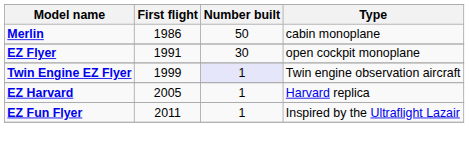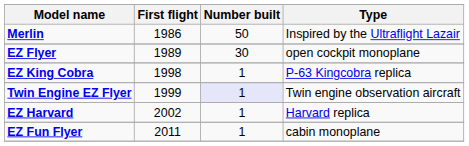 <table class="wikitable" align=center style="font-size:90%;">
 <tr>
 </tr>
 <tr style="background:#efefef;">
 <th>Model name</th>
 <th>First flight</th>
 <th>Number built</th>
 <th>Type</th>
 </tr>
 <tr>
 <td align=left><strong><a href='#'>Merlin</a></strong></td>
 <td align=center>1986</td>
 <td align=center>50</td>
-<td align=left>cabin monoplane</td>
+<td align=left>Inspired by the <a href='#'>Ultraflight Lazair</a></td>
 </tr>
 <tr>
 </tr>
 <tr>
 <td align=left><strong><a href='#'>EZ Flyer</a></strong></td>
-<td align=center>1991</td>
+<td align=center>1989</td>
 <td align=center>30</td>
 <td align=left>open cockpit monoplane</td>
 </tr>
 <tr>
+</tr>
+<tr>
+<td align=left><strong><a href='#'>EZ King Cobra</a></strong></td>
+<td align=center>1998</td>
+<td align=center>1</td>
+<td align=left><a href='#'>P-63 Kingcobra</a> replica</td>
 </tr>
 <tr>
 </tr>
 <tr>
 <td align=left><strong><a href='#'>Twin Engine EZ Flyer</a></strong></td>
 <td align=center>1999</td>
 <td align=center style="background: lavender;">1</td>
 <td align=left>Twin engine observation aircraft</td>
 </tr>
 <tr>
 </tr>
 <tr>
 <td align=left><strong><a href='#'>EZ Harvard</a></strong></td>
-<td align=center>2005</td>
+<td align=center>2002</td>
 <td align=center>1</td>
 <td align=left><a href='#'>Harvard</a> replica</td>
 </tr>
 <tr>
 </tr>
 <tr>
 <td align=left><strong><a href='#'>EZ Fun Flyer</a></strong></td>
 <td align=center>2011</td>
 <td align=center>1</td>
-<td align=left>Inspired by the <a href='#'>Ultraflight Lazair</a></td>
+<td align=left>cabin monoplane</td>
 </tr>
 <tr>
 </tr>
 </table>
